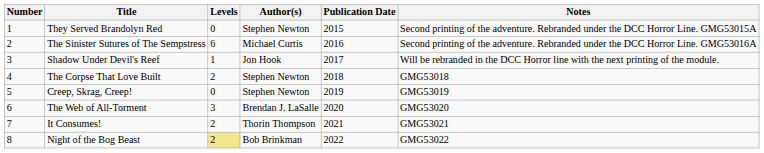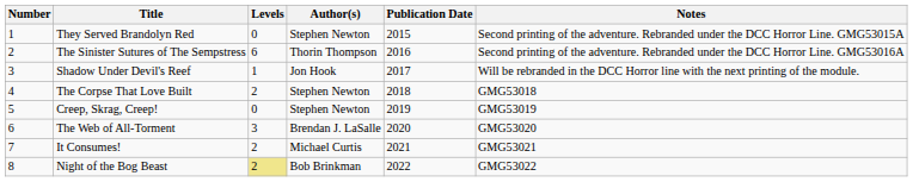 <table class="wikitable sortable">
 <tr>
 <th>Number</th>
 <th>Title</th>
 <th>Levels</th>
 <th>Author(s)</th>
 <th>Publication Date</th>
 <th>Notes</th>
 </tr>
 <tr>
 <td>1</td>
 <td>They Served Brandolyn Red</td>
 <td>0</td>
 <td>Stephen Newton</td>
 <td>2015</td>
 <td>Second printing of the adventure.  Rebranded under the DCC Horror Line. GMG53015A</td>
 </tr>
 <tr>
 <td>2</td>
 <td>The Sinister Sutures of The Sempstress</td>
 <td>6</td>
-<td>Michael Curtis</td>
+<td>Thorin Thompson</td>
 <td>2016</td>
 <td>Second printing of the adventure.  Rebranded under the DCC Horror Line.  GMG53016A</td>
 </tr>
 <tr>
 <td>3</td>
 <td>Shadow Under Devil's Reef</td>
 <td>1</td>
 <td>Jon Hook</td>
 <td>2017</td>
 <td>Will be rebranded in the DCC Horror line with the next printing of the module.</td>
 </tr>
 <tr>
 <td>4</td>
 <td>The Corpse That Love Built</td>
 <td>2</td>
 <td>Stephen Newton</td>
 <td>2018</td>
 <td>GMG53018</td>
 </tr>
 <tr>
 <td>5</td>
 <td>Creep, Skrag, Creep!</td>
 <td>0</td>
 <td>Stephen Newton</td>
 <td>2019</td>
 <td>GMG53019</td>
 </tr>
 <tr>
 <td>6</td>
 <td>The Web of All-Torment</td>
 <td>3</td>
 <td>Brendan J. LaSalle</td>
 <td>2020</td>
 <td>GMG53020</td>
 </tr>
 <tr>
 <td>7</td>
 <td>It Consumes!</td>
 <td>2</td>
-<td>Thorin Thompson</td>
+<td>Michael Curtis</td>
 <td>2021</td>
 <td>GMG53021</td>
 </tr>
 <tr>
 <td>8</td>
 <td>Night of the Bog Beast</td>
 <td style="background: khaki;">2</td>
 <td>Bob Brinkman</td>
 <td>2022</td>
 <td>GMG53022</td>
 </tr>
 </table>
